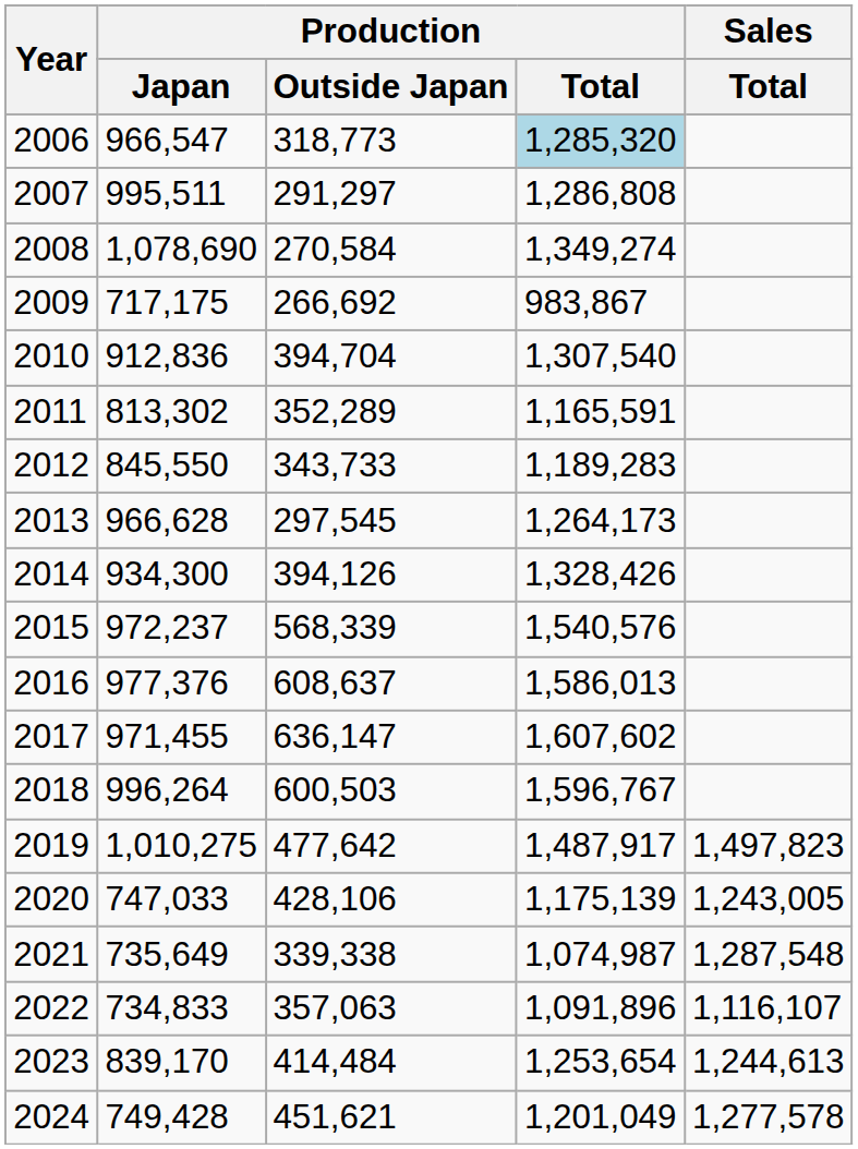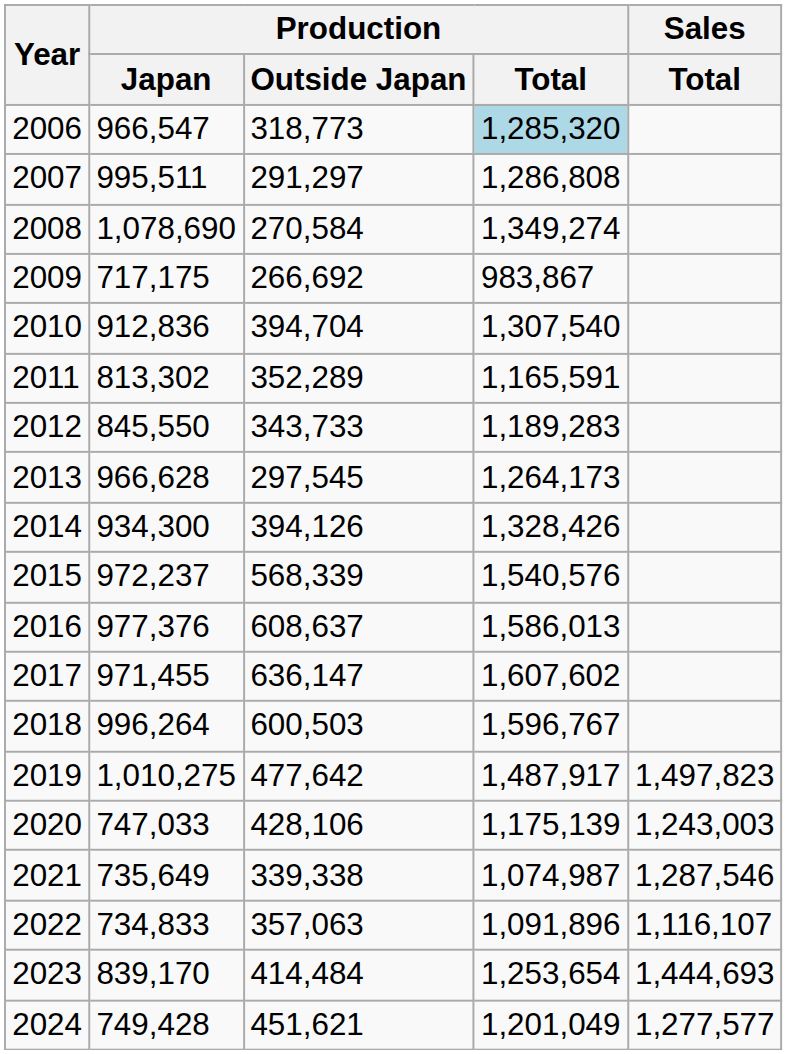 <table class="wikitable">
 <tr>
 <th rowspan="2">Year</th>
 <th colspan="3">Production</th>
 <th>Sales</th>
 </tr>
 <tr>
 <th>Japan</th>
 <th>Outside Japan</th>
 <th>Total</th>
 <th>Total</th>
 </tr>
 <tr>
 <td>2006</td>
 <td>966,547</td>
 <td>318,773</td>
 <td style="background: lightblue;">1,285,320</td>
 <td></td>
 </tr>
 <tr>
 <td>2007</td>
 <td>995,511</td>
 <td>291,297</td>
 <td>1,286,808</td>
 <td></td>
 </tr>
 <tr>
 <td>2008</td>
 <td>1,078,690</td>
 <td>270,584</td>
 <td>1,349,274</td>
 <td></td>
 </tr>
 <tr>
 <td>2009</td>
 <td>717,175</td>
 <td>266,692</td>
 <td>983,867</td>
 <td></td>
 </tr>
 <tr>
 <td>2010</td>
 <td>912,836</td>
 <td>394,704</td>
 <td>1,307,540</td>
 <td></td>
 </tr>
 <tr>
 <td>2011</td>
 <td>813,302</td>
 <td>352,289</td>
 <td>1,165,591</td>
 <td></td>
 </tr>
 <tr>
 <td>2012</td>
 <td>845,550</td>
 <td>343,733</td>
 <td>1,189,283</td>
 <td></td>
 </tr>
 <tr>
 <td>2013</td>
 <td>966,628</td>
 <td>297,545</td>
 <td>1,264,173</td>
 <td></td>
 </tr>
 <tr>
 <td>2014</td>
 <td>934,300</td>
 <td>394,126</td>
 <td>1,328,426</td>
 <td></td>
 </tr>
 <tr>
 <td>2015</td>
 <td>972,237</td>
 <td>568,339</td>
 <td>1,540,576</td>
 <td></td>
 </tr>
 <tr>
 <td>2016</td>
 <td>977,376</td>
 <td>608,637</td>
 <td>1,586,013</td>
 <td></td>
 </tr>
 <tr>
 <td>2017</td>
 <td>971,455</td>
 <td>636,147</td>
 <td>1,607,602</td>
 <td></td>
 </tr>
 <tr>
 <td>2018</td>
 <td>996,264</td>
 <td>600,503</td>
 <td>1,596,767</td>
 <td></td>
 </tr>
 <tr>
 <td>2019</td>
 <td>1,010,275</td>
 <td>477,642</td>
 <td>1,487,917</td>
 <td>1,497,823</td>
 </tr>
 <tr>
 <td>2020</td>
 <td>747,033</td>
 <td>428,106</td>
 <td>1,175,139</td>
-<td>1,243,005</td>
+<td>1,243,003</td>
 </tr>
 <tr>
 <td>2021</td>
 <td>735,649</td>
 <td>339,338</td>
 <td>1,074,987</td>
-<td>1,287,548</td>
+<td>1,287,546</td>
 </tr>
 <tr>
 <td>2022</td>
 <td>734,833</td>
 <td>357,063</td>
 <td>1,091,896</td>
 <td>1,116,107</td>
 </tr>
 <tr>
 <td>2023</td>
 <td>839,170</td>
 <td>414,484</td>
 <td>1,253,654</td>
-<td>1,244,613</td>
+<td>1,444,693</td>
 </tr>
 <tr>
 <td>2024</td>
 <td>749,428</td>
 <td>451,621</td>
 <td>1,201,049</td>
-<td>1,277,578</td>
+<td>1,277,577</td>
 </tr>
 </table>
